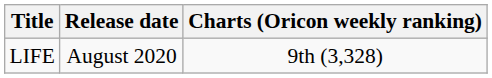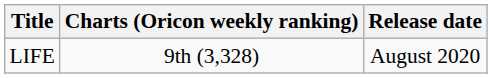 <table class="wikitable plainrowheaders" style="text-align:center">
 <tr>
 <th scope="col" rowspan="1">Title</th>
+<th scope="col" colspan="1">Charts (Oricon weekly ranking)</th>
 <th scope="col" rowspan="1">Release date</th>
-<th scope="col" colspan="1">Charts (Oricon weekly ranking)</th>
 </tr>
 <tr>
 <td>LIFE</td>
+<td>9th  (3,328)</td>
 <td>August 2020</td>
-<td>9th  (3,328)</td>
 </tr>
 </table>
